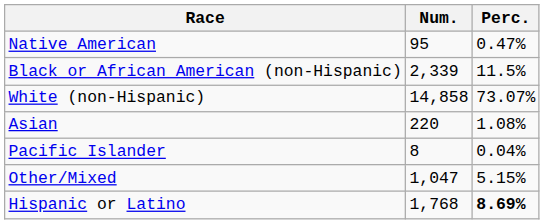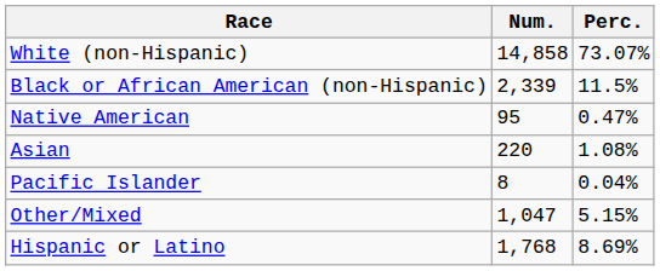 <table class="wikitable">
 <tr>
 <th>Race</th>
 <th>Num.</th>
 <th>Perc.</th>
 </tr>
 <tr>
-<td><a href='#'>Native American</a></td>
-<td>95</td>
-<td>0.47%</td>
+<td><a href='#'>White</a> (non-Hispanic)</td>
+<td>14,858</td>
+<td>73.07%</td>
 </tr>
 <tr>
 <td><a href='#'>Black or African American</a> (non-Hispanic)</td>
 <td>2,339</td>
 <td>11.5%</td>
 </tr>
 <tr>
-<td><a href='#'>White</a> (non-Hispanic)</td>
-<td>14,858</td>
-<td>73.07%</td>
+<td><a href='#'>Native American</a></td>
+<td>95</td>
+<td>0.47%</td>
 </tr>
 <tr>
 <td><a href='#'>Asian</a></td>
 <td>220</td>
 <td>1.08%</td>
 </tr>
 <tr>
 <td><a href='#'>Pacific Islander</a></td>
 <td>8</td>
 <td>0.04%</td>
 </tr>
 <tr>
 <td><a href='#'>Other/Mixed</a></td>
 <td>1,047</td>
 <td>5.15%</td>
 </tr>
 <tr>
 <td><a href='#'>Hispanic</a> or <a href='#'>Latino</a></td>
 <td>1,768</td>
-<td><strong>8.69%</strong></td>
+<td>8.69%</td>
 </tr>
 </table>
